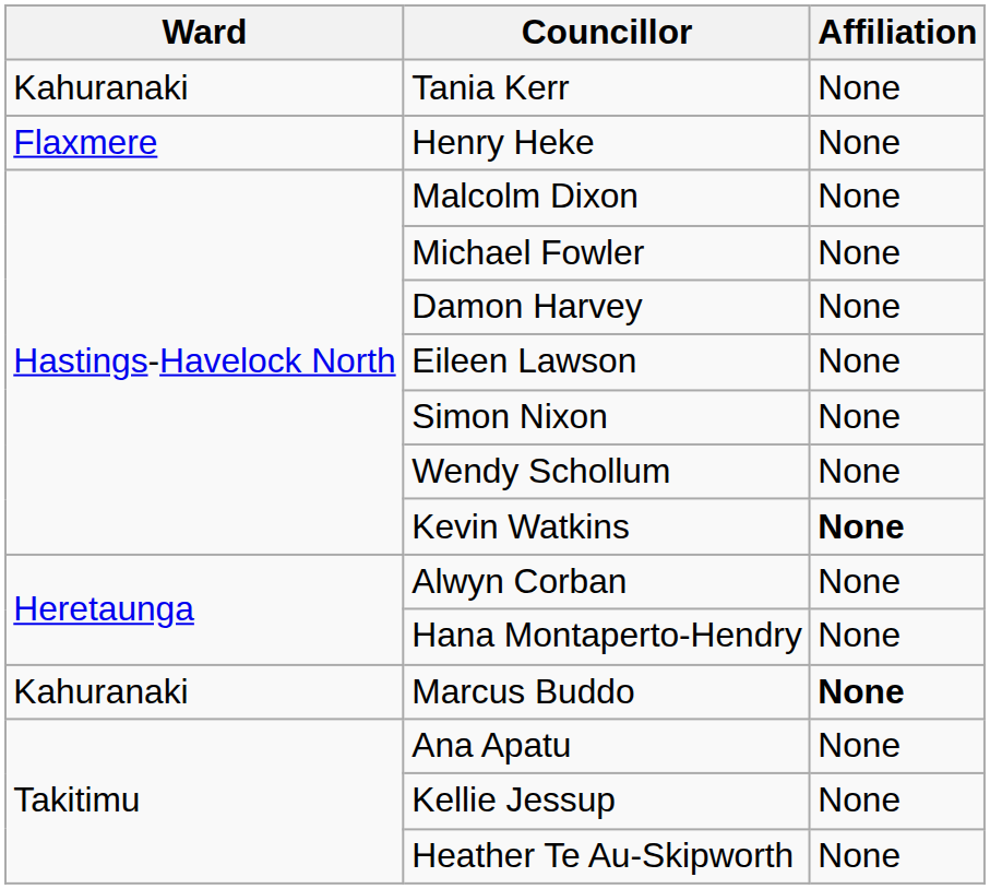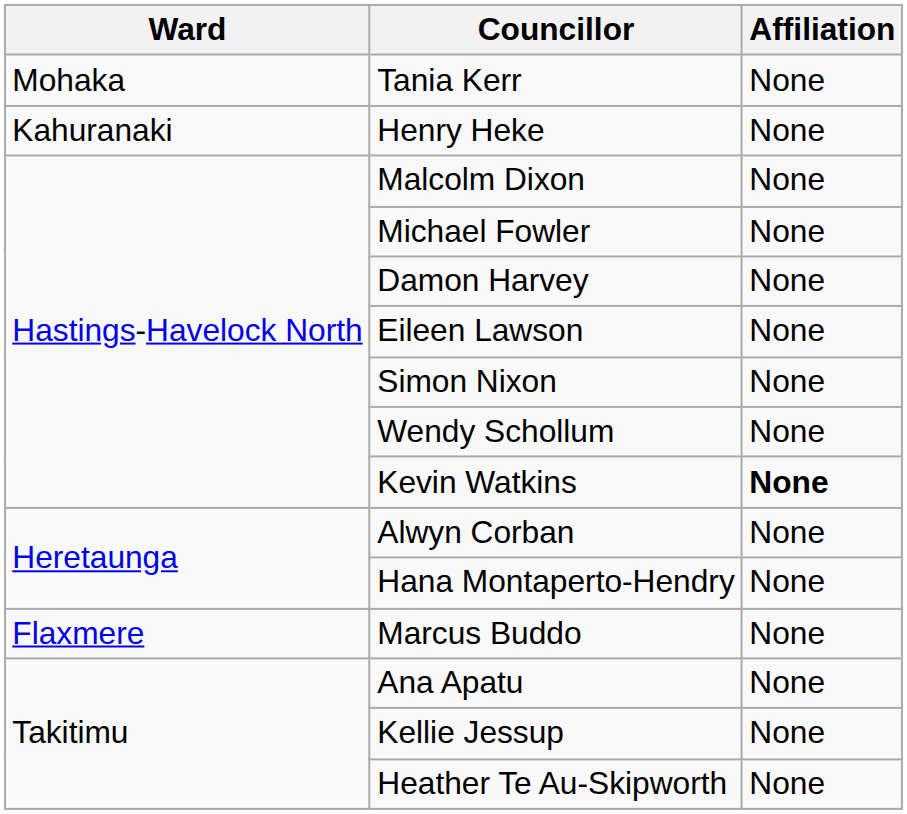 <table class="wikitable">
 <tr>
 <th>Ward</th>
 <th>Councillor</th>
 <th>Affiliation</th>
 </tr>
 <tr>
-<td>Kahuranaki</td>
+<td>Mohaka</td>
 <td>Tania Kerr</td>
 <td>None</td>
 </tr>
 <tr>
-<td><a href='#'>Flaxmere</a></td>
+<td>Kahuranaki</td>
 <td>Henry Heke</td>
 <td>None</td>
 </tr>
 <tr>
 <td rowspan="7"><a href='#'>Hastings</a>-<a href='#'>Havelock North</a></td>
 <td>Malcolm Dixon</td>
 <td>None</td>
 </tr>
 <tr>
 <td>Michael Fowler</td>
 <td>None</td>
 </tr>
 <tr>
 <td>Damon Harvey</td>
 <td>None</td>
 </tr>
 <tr>
 <td>Eileen Lawson</td>
 <td>None</td>
 </tr>
 <tr>
 <td>Simon Nixon</td>
 <td>None</td>
 </tr>
 <tr>
 <td>Wendy Schollum</td>
 <td>None</td>
 </tr>
 <tr>
 <td>Kevin Watkins</td>
 <td><strong>None</strong></td>
 </tr>
 <tr>
 <td rowspan="2"><a href='#'>Heretaunga</a></td>
 <td>Alwyn Corban</td>
 <td>None</td>
 </tr>
 <tr>
 <td>Hana Montaperto-Hendry</td>
 <td>None</td>
 </tr>
 <tr>
-<td>Kahuranaki</td>
+<td><a href='#'>Flaxmere</a></td>
 <td>Marcus Buddo</td>
-<td><strong>None</strong></td>
+<td>None</td>
 </tr>
 <tr>
 <td rowspan="3">Takitimu</td>
 <td>Ana Apatu</td>
 <td>None</td>
 </tr>
 <tr>
 <td>Kellie Jessup</td>
 <td>None</td>
 </tr>
 <tr>
 <td>Heather Te Au-Skipworth</td>
 <td>None</td>
 </tr>
 </table>
